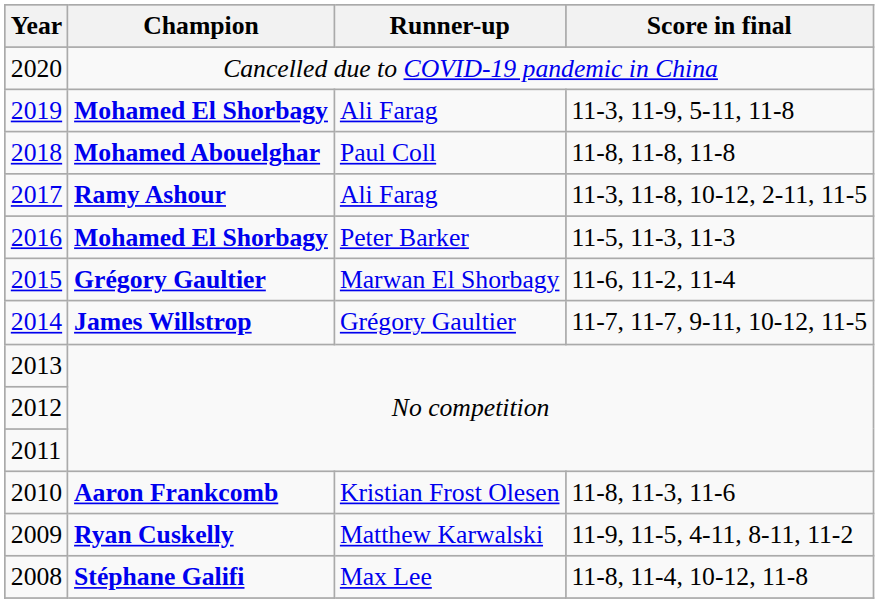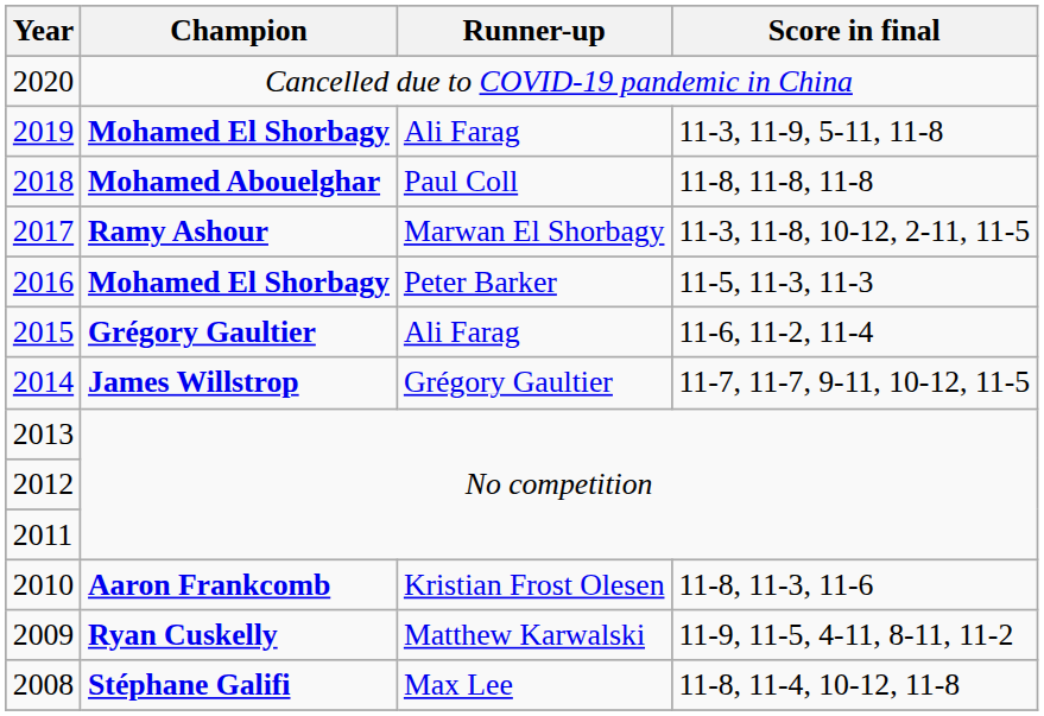 <table class="wikitable" style="font-size: 95%;">
 <tr>
 <th>Year</th>
 <th>Champion</th>
 <th>Runner-up</th>
 <th>Score in final</th>
 </tr>
 <tr>
 <td>2020</td>
 <td rowspan=1 colspan=3 align="center"><em>Cancelled due to <a href='#'>COVID-19 pandemic in China</a></em></td>
 </tr>
 <tr>
 <td><a href='#'>2019</a></td>
 <td> <strong><a href='#'>Mohamed El Shorbagy</a></strong></td>
 <td> <a href='#'>Ali Farag</a></td>
 <td>11-3, 11-9, 5-11, 11-8</td>
 </tr>
 <tr>
 <td><a href='#'>2018</a></td>
 <td> <strong><a href='#'>Mohamed Abouelghar</a></strong></td>
 <td> <a href='#'>Paul Coll</a></td>
 <td>11-8, 11-8, 11-8</td>
 </tr>
 <tr>
 <td><a href='#'>2017</a></td>
 <td> <strong><a href='#'>Ramy Ashour</a></strong></td>
-<td> <a href='#'>Ali Farag</a></td>
+<td> <a href='#'>Marwan El Shorbagy</a></td>
 <td>11-3, 11-8, 10-12, 2-11, 11-5</td>
 </tr>
 <tr>
 <td><a href='#'>2016</a></td>
 <td> <strong><a href='#'>Mohamed El Shorbagy</a></strong></td>
 <td> <a href='#'>Peter Barker</a></td>
 <td>11-5, 11-3, 11-3</td>
 </tr>
 <tr>
 <td><a href='#'>2015</a></td>
 <td> <strong><a href='#'>Grégory Gaultier</a></strong></td>
-<td> <a href='#'>Marwan El Shorbagy</a></td>
+<td> <a href='#'>Ali Farag</a></td>
 <td>11-6, 11-2, 11-4</td>
 </tr>
 <tr>
 <td><a href='#'>2014</a></td>
 <td> <strong><a href='#'>James Willstrop</a></strong></td>
 <td> <a href='#'>Grégory Gaultier</a></td>
 <td>11-7, 11-7, 9-11, 10-12, 11-5</td>
 </tr>
 <tr>
 <td>2013</td>
 <td rowspan=3 colspan=3 align="center"><em>No competition</em></td>
 </tr>
 <tr>
 <td>2012</td>
 </tr>
 <tr>
 <td>2011</td>
 </tr>
 <tr>
 <td>2010</td>
 <td> <strong><a href='#'>Aaron Frankcomb</a></strong></td>
 <td> <a href='#'>Kristian Frost Olesen</a></td>
 <td>11-8, 11-3, 11-6</td>
 </tr>
 <tr>
 <td>2009</td>
 <td> <strong><a href='#'>Ryan Cuskelly</a></strong></td>
 <td> <a href='#'>Matthew Karwalski</a></td>
 <td>11-9, 11-5, 4-11, 8-11, 11-2</td>
 </tr>
 <tr>
 <td>2008</td>
 <td> <strong><a href='#'>Stéphane Galifi</a></strong></td>
 <td> <a href='#'>Max Lee</a></td>
 <td>11-8, 11-4, 10-12, 11-8</td>
 </tr>
 </table>
